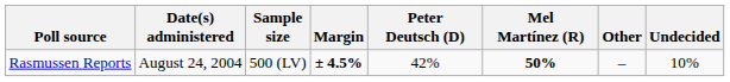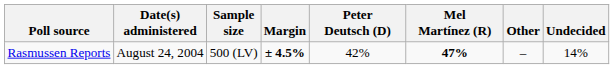 <table class="wikitable" style="font-size:90%;text-align:center;">
 <tr valign=bottom>
 <th>Poll source</th>
 <th>Date(s)<br>administered</th>
 <th>Sample<br>size</th>
 <th>Margin<br></th>
 <th style="width:100px;">Peter<br>Deutsch (D)</th>
 <th style="width:100px;">Mel<br>Martínez (R)</th>
 <th>Other</th>
 <th>Undecided</th>
 </tr>
 <tr>
 <td style="text-align:left;"><a href='#'>Rasmussen Reports</a></td>
 <td>August 24, 2004</td>
 <td>500 (LV)</td>
 <td><strong>± 4.5%</strong></td>
 <td>42%</td>
-<td><strong>50%</strong></td>
+<td><strong>47%</strong></td>
 <td>–</td>
-<td>10%</td>
+<td>14%</td>
 </tr>
 </table>
